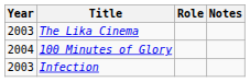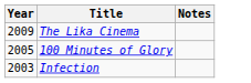 <table class="wikitable sortable">
 <tr>
 <th>Year</th>
 <th>Title</th>
-<th>Role</th>
 <th class="unsortable">Notes</th>
 </tr>
 <tr>
-<td>2003</td>
+<td>2009</td>
 <td><em><a href='#'>The Lika Cinema</a></em></td>
-<td></td>
 <td></td>
 </tr>
 <tr>
-<td>2004</td>
+<td>2005</td>
 <td><em><a href='#'>100 Minutes of Glory</a></em></td>
-<td></td>
 <td></td>
 </tr>
 <tr>
 <td>2003</td>
 <td><em><a href='#'>Infection</a></em></td>
 <td></td>
-<td></td>
 </tr>
 </table>
